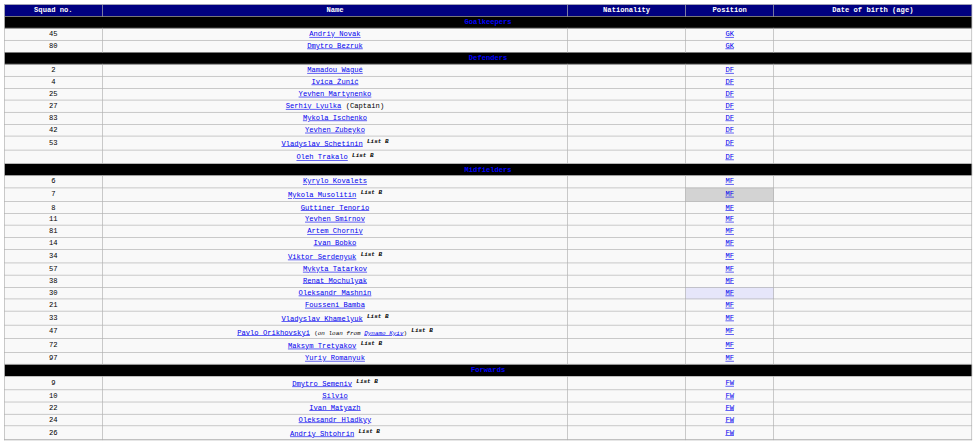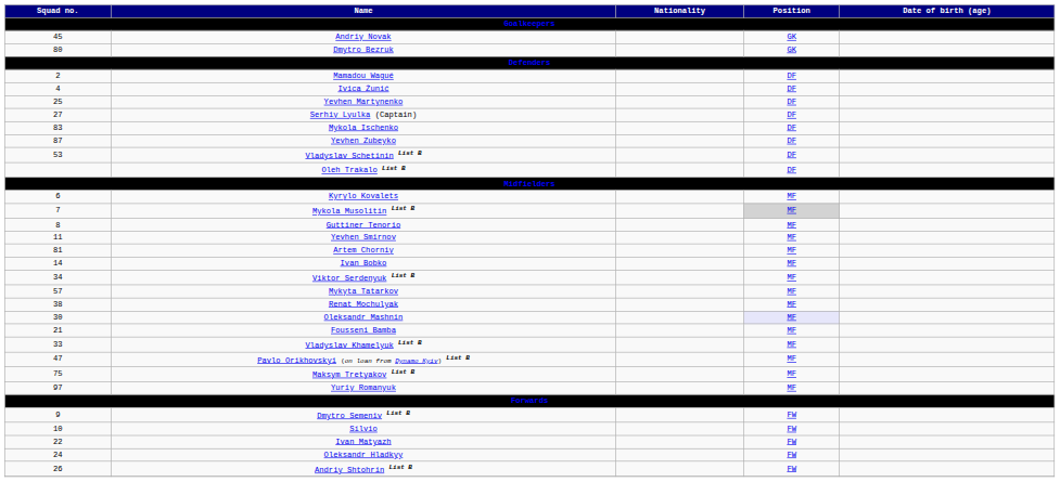 <table class="wikitable" style="text-align:center; font-size:90%; width:80%">
 <tr>
 <th style="background:#000080; color:white; text-align:center">Squad no.</th>
 <th style="background:#000080; color:white; text-align:center">Name</th>
 <th style="background:#000080; color:white; text-align:center">Nationality</th>
 <th style="background:#000080; color:white; text-align:center">Position</th>
 <th style="background:#000080; color:white; text-align:center">Date of birth (age)</th>
 </tr>
 <tr>
 <th colspan="6" style="background:#000000; color:blue; text-align:center">Goalkeepers</th>
 </tr>
 <tr>
 <td>45</td>
 <td><a href='#'>Andriy Novak</a></td>
 <td></td>
 <td><a href='#'>GK</a></td>
 <td></td>
 </tr>
 <tr>
 <td>80</td>
 <td><a href='#'>Dmytro Bezruk</a></td>
 <td></td>
 <td><a href='#'>GK</a></td>
 <td></td>
 </tr>
 <tr>
 <th colspan="6" style="background:#000000; color:blue; text-align:center">Defenders</th>
 </tr>
 <tr>
 <td>2</td>
 <td><a href='#'>Mamadou Wagué</a></td>
 <td></td>
 <td><a href='#'>DF</a></td>
 <td></td>
 </tr>
 <tr>
 <td>4</td>
 <td><a href='#'>Ivica Žunić</a></td>
 <td></td>
 <td><a href='#'>DF</a></td>
 <td></td>
 </tr>
 <tr>
 <td>25</td>
 <td><a href='#'>Yevhen Martynenko</a></td>
 <td></td>
 <td><a href='#'>DF</a></td>
 <td></td>
 </tr>
 <tr>
 <td>27</td>
 <td><a href='#'>Serhiy Lyulka</a> (Captain)</td>
 <td></td>
 <td><a href='#'>DF</a></td>
 <td></td>
 </tr>
 <tr>
 <td>83</td>
 <td><a href='#'>Mykola Ischenko</a></td>
 <td></td>
 <td><a href='#'>DF</a></td>
 <td></td>
 </tr>
 <tr>
-<td>42</td>
+<td>87</td>
 <td><a href='#'>Yevhen Zubeyko</a></td>
 <td></td>
 <td><a href='#'>DF</a></td>
 <td></td>
 </tr>
 <tr>
 <td>53</td>
 <td><a href='#'>Vladyslav Schetinin</a> <sup><strong><em>List B</em></strong></sup></td>
 <td></td>
 <td><a href='#'>DF</a></td>
 <td></td>
 </tr>
 <tr>
 <td></td>
 <td><a href='#'>Oleh Trakalo</a> <sup><strong><em>List B</em></strong></sup></td>
 <td></td>
 <td><a href='#'>DF</a></td>
 <td></td>
 </tr>
 <tr>
 <th colspan="6" style="background:#000000; color:blue; text-align:center">Midfielders</th>
 </tr>
 <tr>
 <td>6</td>
 <td><a href='#'>Kyrylo Kovalets</a></td>
 <td></td>
 <td><a href='#'>MF</a></td>
 <td></td>
 </tr>
 <tr>
 <td>7</td>
 <td><a href='#'>Mykola Musolitin</a> <sup><strong><em>List B</em></strong></sup></td>
 <td></td>
 <td style="background: lightgrey;"><a href='#'>MF</a></td>
 <td></td>
 </tr>
 <tr>
 <td>8</td>
 <td><a href='#'>Guttiner Tenorio</a></td>
 <td></td>
 <td><a href='#'>MF</a></td>
 <td></td>
 </tr>
 <tr>
 <td>11</td>
 <td><a href='#'>Yevhen Smirnov</a></td>
 <td></td>
 <td><a href='#'>MF</a></td>
 <td></td>
 </tr>
 <tr>
 <td>81</td>
 <td><a href='#'>Artem Chorniy</a></td>
 <td></td>
 <td><a href='#'>MF</a></td>
 <td></td>
 </tr>
 <tr>
 <td>14</td>
 <td><a href='#'>Ivan Bobko</a></td>
 <td></td>
 <td><a href='#'>MF</a></td>
 <td></td>
 </tr>
 <tr>
 <td>34</td>
 <td><a href='#'>Viktor Serdenyuk</a> <sup><strong><em>List B</em></strong></sup></td>
 <td></td>
 <td><a href='#'>MF</a></td>
 <td></td>
 </tr>
 <tr>
 <td>57</td>
 <td><a href='#'>Mykyta Tatarkov</a></td>
 <td></td>
 <td><a href='#'>MF</a></td>
 <td></td>
 </tr>
 <tr>
 <td>38</td>
 <td><a href='#'>Renat Mochulyak</a></td>
 <td></td>
 <td><a href='#'>MF</a></td>
 <td></td>
 </tr>
 <tr>
 <td>30</td>
 <td><a href='#'>Oleksandr Mashnin</a></td>
 <td></td>
 <td style="background: lavender;"><a href='#'>MF</a></td>
 <td></td>
 </tr>
 <tr>
 <td>21</td>
 <td><a href='#'>Fousseni Bamba</a></td>
 <td></td>
 <td><a href='#'>MF</a></td>
 <td></td>
 </tr>
 <tr>
 <td>33</td>
 <td><a href='#'>Vladyslav Khamelyuk</a> <sup><strong><em>List B</em></strong></sup></td>
 <td></td>
 <td><a href='#'>MF</a></td>
 <td></td>
 </tr>
 <tr>
 <td>47</td>
 <td><a href='#'>Pavlo Orikhovskyi</a> <small> (<em>on loan from <a href='#'>Dynamo Kyiv</a></em>)</small> <sup><strong><em>List B</em></strong></sup></td>
 <td></td>
 <td><a href='#'>MF</a></td>
 <td></td>
 </tr>
 <tr>
-<td>72</td>
+<td>75</td>
 <td><a href='#'>Maksym Tretyakov</a> <sup><strong><em>List B</em></strong></sup></td>
 <td></td>
 <td><a href='#'>MF</a></td>
 <td></td>
 </tr>
 <tr>
 <td>97</td>
 <td><a href='#'>Yuriy Romanyuk</a></td>
 <td></td>
 <td><a href='#'>MF</a></td>
 <td></td>
 </tr>
 <tr>
 <th colspan="7" style="background:#000000; color:blue; text-align:center">Forwards</th>
 </tr>
 <tr>
 <td>9</td>
 <td><a href='#'>Dmytro Semeniv</a> <sup><strong><em>List B</em></strong></sup></td>
 <td></td>
 <td><a href='#'>FW</a></td>
 <td></td>
 </tr>
 <tr>
 <td>10</td>
 <td><a href='#'>Sílvio</a></td>
 <td></td>
 <td><a href='#'>FW</a></td>
 <td></td>
 </tr>
 <tr>
 <td>22</td>
 <td><a href='#'>Ivan Matyazh</a></td>
 <td></td>
 <td><a href='#'>FW</a></td>
 <td></td>
 </tr>
 <tr>
 <td>24</td>
 <td><a href='#'>Oleksandr Hladkyy</a></td>
 <td></td>
 <td><a href='#'>FW</a></td>
 <td></td>
 </tr>
 <tr>
 <td>26</td>
 <td><a href='#'>Andriy Shtohrin</a> <sup><strong><em>List B</em></strong></sup></td>
 <td></td>
 <td><a href='#'>FW</a></td>
 <td></td>
 </tr>
 <tr>
 </tr>
 </table>
